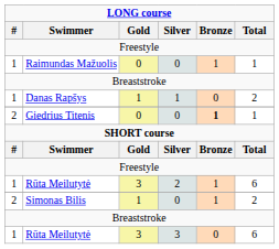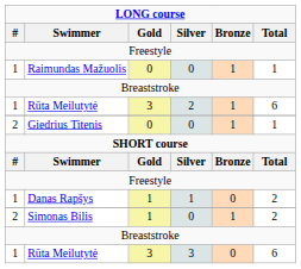 <table class=wikitable style="border:1px solid #AAAAAA">
 <tr>
 <td align="center" colspan="6"><span><strong><a href='#'>LONG course</a></strong></span></td>
 </tr>
 <tr bgcolor="#EFEFEF">
 <th width=20>#</th>
 <th>Swimmer</th>
 <th width=50>Gold</th>
 <th width=50>Silver</th>
 <th width=50>Bronze</th>
 <th width=50>Total</th>
 </tr>
 <tr>
 <td align="center" colspan="6">Freestyle</td>
 </tr>
 <tr align="center" bgcolor="#FFFFFF">
 <td>1</td>
 <td align="left"><a href='#'>Raimundas Mažuolis</a></td>
 <td style="background:#F7F6A8;">0</td>
 <td style="background:#DCE5E5;">0</td>
 <td style="background:#FFDAB9;">1</td>
 <td>1</td>
 </tr>
 <tr>
 <td align="center" colspan="6">Breaststroke</td>
 </tr>
 <tr align="center" bgcolor="#FFFFFF">
 <td>1</td>
-<td align="left"><a href='#'>Danas Rapšys</a></td>
-<td style="background:#F7F6A8;">1</td>
-<td style="background:#DCE5E5;">1</td>
-<td style="background:#FFDAB9;">0</td>
-<td>2</td>
+<td align="left"><a href='#'>Rūta Meilutytė</a></td>
+<td style="background:#F7F6A8;">3</td>
+<td style="background:#DCE5E5;">2</td>
+<td style="background:#FFDAB9;">1</td>
+<td>6</td>
 </tr>
 <tr>
 </tr>
 <tr align="center" bgcolor="#FFFFFF">
 <td>2</td>
 <td align="left"><a href='#'>Giedrius Titenis</a></td>
 <td style="background:#F7F6A8;">0</td>
 <td style="background:#DCE5E5;">0</td>
-<td style="background:#FFDAB9;"><strong>1</strong></td>
+<td style="background:#FFDAB9;">1</td>
 <td>1</td>
 </tr>
 <tr>
 <td align="center" colspan="6"><span><strong>SHORT course</strong></span></td>
 </tr>
 <tr bgcolor="#EFEFEF">
 <th width=20>#</th>
 <th>Swimmer</th>
 <th width=50>Gold</th>
 <th width=50>Silver</th>
 <th width=50>Bronze</th>
 <th width=50>Total</th>
 </tr>
 <tr>
 <td align="center" colspan="6">Freestyle</td>
 </tr>
 <tr align="center" bgcolor="#FFFFFF">
 <td>1</td>
-<td align="left"><a href='#'>Rūta Meilutytė</a></td>
-<td style="background:#F7F6A8;">3</td>
-<td style="background:#DCE5E5;">2</td>
-<td style="background:#FFDAB9;">1</td>
-<td>6</td>
+<td align="left"><a href='#'>Danas Rapšys</a></td>
+<td style="background:#F7F6A8;">1</td>
+<td style="background:#DCE5E5;">1</td>
+<td style="background:#FFDAB9;">0</td>
+<td>2</td>
 </tr>
 <tr>
 </tr>
 <tr align="center" bgcolor="#FFFFFF">
 <td>2</td>
 <td align="left"><a href='#'>Simonas Bilis</a></td>
 <td style="background:#F7F6A8;">1</td>
 <td style="background:#DCE5E5;">0</td>
 <td style="background:#FFDAB9;">1</td>
 <td>2</td>
 </tr>
 <tr>
 <td align="center" colspan="6">Breaststroke</td>
 </tr>
 <tr align="center" bgcolor="#FFFFFF">
 <td>1</td>
 <td align="left"><a href='#'>Rūta Meilutytė</a></td>
 <td style="background:#F7F6A8;">3</td>
 <td style="background:#DCE5E5;">3</td>
 <td style="background:#FFDAB9;">0</td>
 <td>6</td>
 </tr>
 </table>
